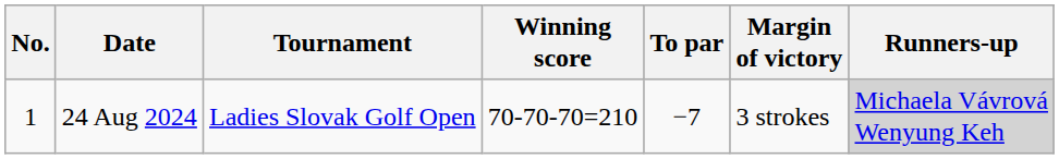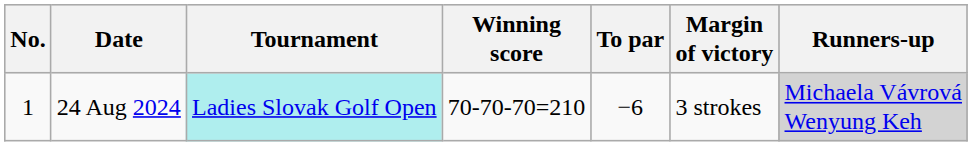 <table class="wikitable" style="font-size:95%;">
 <tr>
 <th>No.</th>
 <th>Date</th>
 <th>Tournament</th>
 <th>Winning<br>score</th>
 <th>To par</th>
 <th>Margin<br>of victory</th>
 <th>Runners-up</th>
 </tr>
 <tr>
 <td align=center>1</td>
 <td align=right>24 Aug <a href='#'>2024</a></td>
-<td><a href='#'>Ladies Slovak Golf Open</a></td>
+<td style="background: paleturquoise;"><a href='#'>Ladies Slovak Golf Open</a></td>
 <td>70-70-70=210</td>
-<td align=center>−7</td>
+<td align=center>−6</td>
 <td>3 strokes</td>
 <td style="background: lightgrey;"> <a href='#'>Michaela Vávrová</a><br> <a href='#'>Wenyung Keh</a></td>
 </tr>
 </table>
